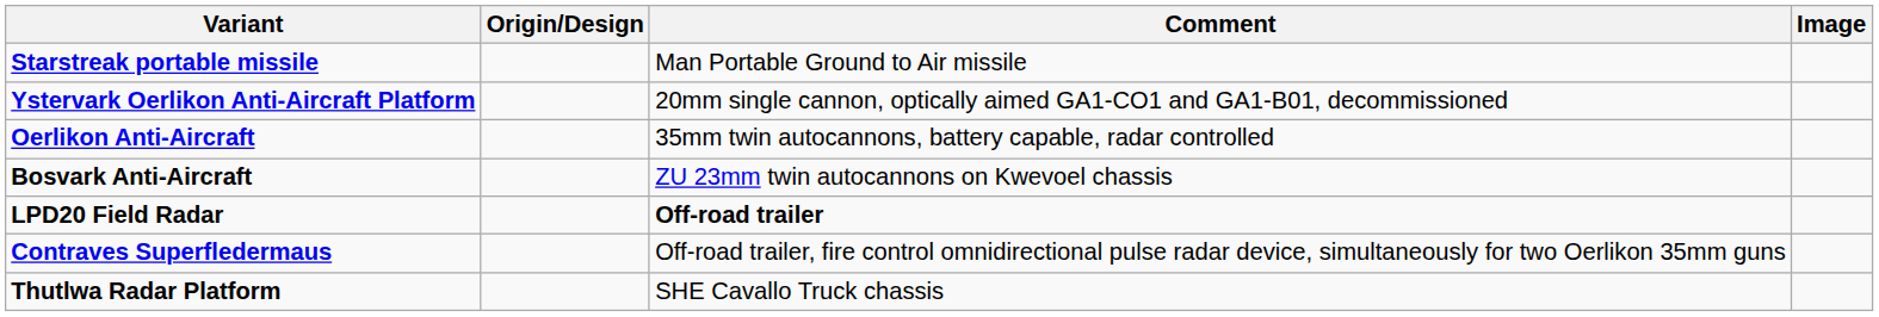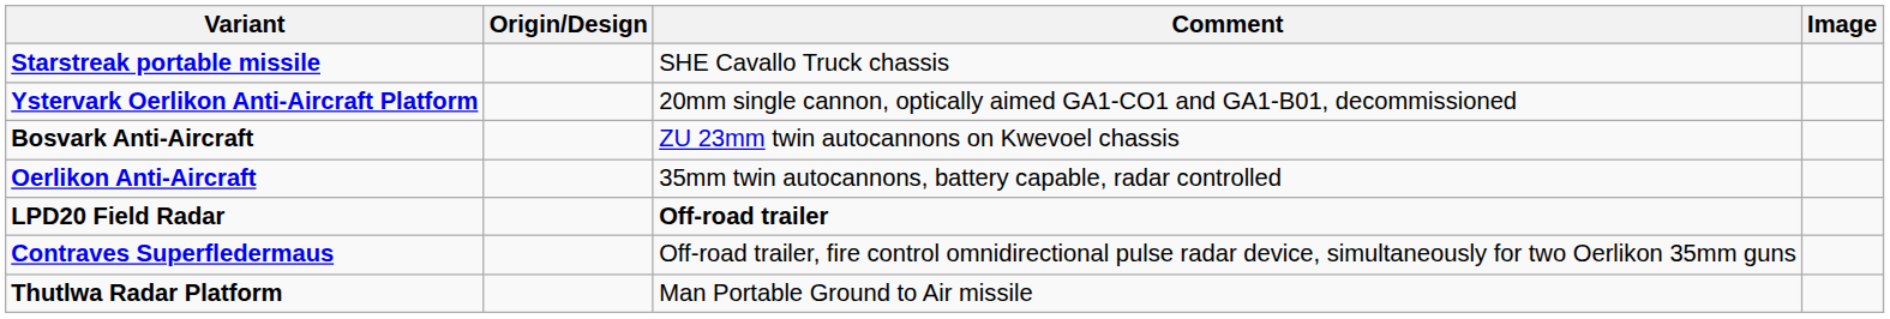 <table class="wikitable sortable">
 <tr>
 <th>Variant</th>
 <th>Origin/Design</th>
 <th>Comment</th>
 <th>Image</th>
 </tr>
 <tr>
 <td><strong><a href='#'>Starstreak portable missile</a></strong></td>
 <td></td>
-<td>Man Portable Ground to Air missile</td>
+<td>SHE Cavallo Truck chassis</td>
 <td></td>
 </tr>
 <tr>
 <td><strong><a href='#'>Ystervark Oerlikon Anti-Aircraft Platform</a></strong></td>
 <td> </td>
 <td>20mm single cannon, optically aimed GA1-CO1 and GA1-B01, decommissioned</td>
 <td></td>
 </tr>
 <tr>
+<td><strong>Bosvark Anti-Aircraft</strong></td>
+<td>  </td>
+<td><a href='#'>ZU 23mm</a> twin autocannons on Kwevoel chassis</td>
+<td></td>
+</tr>
+<tr>
 <td><strong><a href='#'>Oerlikon Anti-Aircraft</a></strong></td>
 <td></td>
 <td>35mm twin autocannons, battery capable, radar controlled</td>
-<td></td>
-</tr>
-<tr>
-<td><strong>Bosvark Anti-Aircraft</strong></td>
-<td>  </td>
-<td><a href='#'>ZU 23mm</a> twin autocannons on Kwevoel chassis</td>
 <td></td>
 </tr>
 <tr>
 <td><strong>LPD20 Field Radar</strong></td>
 <td></td>
 <td><strong>Off-road trailer</strong></td>
 <td></td>
 </tr>
 <tr>
 <td><strong><a href='#'>Contraves Superfledermaus</a></strong></td>
 <td></td>
 <td>Off-road trailer, fire control omnidirectional pulse radar device, simultaneously for two Oerlikon 35mm guns</td>
 <td></td>
 </tr>
 <tr>
 <td><strong>Thutlwa Radar Platform</strong></td>
 <td></td>
-<td>SHE Cavallo Truck chassis</td>
+<td>Man Portable Ground to Air missile</td>
 <td></td>
 </tr>
 </table>
